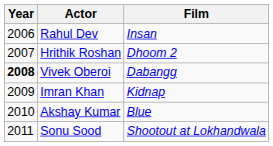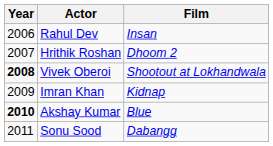 <table class="wikitable sortable">
 <tr>
 <th>Year</th>
 <th>Actor</th>
 <th>Film</th>
 </tr>
 <tr>
 <td>2006</td>
 <td><a href='#'>Rahul Dev</a></td>
 <td><em><a href='#'>Insan</a></em></td>
 </tr>
 <tr>
 <td>2007</td>
 <td><a href='#'>Hrithik Roshan</a></td>
 <td><em><a href='#'>Dhoom 2</a></em></td>
 </tr>
 <tr>
 <td><strong>2008</strong></td>
 <td><a href='#'>Vivek Oberoi</a></td>
-<td><em><a href='#'>Dabangg</a></em></td>
+<td><em><a href='#'>Shootout at Lokhandwala</a></em></td>
 </tr>
 <tr>
 <td>2009</td>
 <td><a href='#'>Imran Khan</a></td>
 <td><em><a href='#'>Kidnap</a></em></td>
 </tr>
 <tr>
-<td>2010</td>
+<td><strong>2010</strong></td>
 <td><a href='#'>Akshay Kumar</a></td>
 <td><em><a href='#'>Blue</a></em></td>
 </tr>
 <tr>
 <td>2011</td>
 <td><a href='#'>Sonu Sood</a></td>
-<td><em><a href='#'>Shootout at Lokhandwala</a></em></td>
+<td><em><a href='#'>Dabangg</a></em></td>
 </tr>
 </table>
